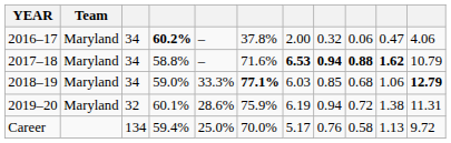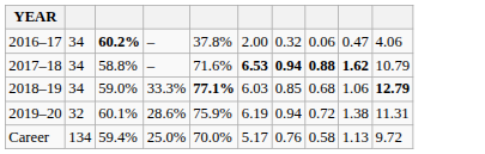 <table class="wikitable">
 <tr>
 <th>YEAR</th>
-<th>Team</th>
 <th scope="col"></th>
 <th scope="col"></th>
 <th scope="col"></th>
 <th scope="col"></th>
 <th scope="col"></th>
 <th scope="col"></th>
 <th scope="col"></th>
 <th scope="col"></th>
 <th scope="col"></th>
 </tr>
 <tr>
 <td>2016–17</td>
-<td>Maryland</td>
 <td>34</td>
 <td><strong>60.2%</strong></td>
 <td>–</td>
 <td>37.8%</td>
 <td>2.00</td>
 <td>0.32</td>
 <td>0.06</td>
 <td>0.47</td>
 <td>4.06</td>
 </tr>
 <tr>
 <td>2017–18</td>
-<td>Maryland</td>
 <td>34</td>
 <td>58.8%</td>
 <td>–</td>
 <td>71.6%</td>
 <td><strong>6.53</strong></td>
 <td><strong>0.94</strong></td>
 <td><strong>0.88</strong></td>
 <td><strong>1.62</strong></td>
 <td>10.79</td>
 </tr>
 <tr>
 <td>2018–19</td>
-<td>Maryland</td>
 <td>34</td>
 <td>59.0%</td>
 <td>33.3%</td>
 <td><strong>77.1%</strong></td>
 <td>6.03</td>
 <td>0.85</td>
 <td>0.68</td>
 <td>1.06</td>
 <td><strong>12.79</strong></td>
 </tr>
 <tr>
 <td>2019–20</td>
-<td>Maryland</td>
 <td>32</td>
 <td>60.1%</td>
 <td>28.6%</td>
 <td>75.9%</td>
 <td>6.19</td>
 <td>0.94</td>
 <td>0.72</td>
 <td>1.38</td>
 <td>11.31</td>
 </tr>
 <tr>
 <td>Career</td>
-<td></td>
 <td>134</td>
 <td>59.4%</td>
 <td>25.0%</td>
 <td>70.0%</td>
 <td>5.17</td>
 <td>0.76</td>
 <td>0.58</td>
 <td>1.13</td>
 <td>9.72</td>
 </tr>
 </table>
